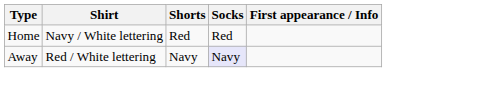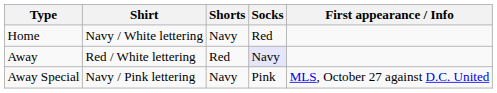 <table class="wikitable">
 <tr>
 <th>Type</th>
 <th>Shirt</th>
 <th>Shorts</th>
 <th>Socks</th>
 <th>First appearance / Info</th>
 </tr>
 <tr>
 <td>Home</td>
 <td>Navy / White lettering</td>
-<td>Red</td>
+<td>Navy</td>
 <td>Red</td>
 <td></td>
 </tr>
 <tr>
 <td>Away</td>
 <td>Red / White lettering</td>
-<td>Navy</td>
+<td>Red</td>
 <td style="background: lavender;">Navy</td>
 <td></td>
 </tr>
+<tr>
+<td>Away Special</td>
+<td>Navy / Pink lettering</td>
+<td>Navy</td>
+<td>Pink</td>
+<td><a href='#'>MLS</a>, October 27 against <a href='#'>D.C. United</a></td>
+</tr>
 </table>
